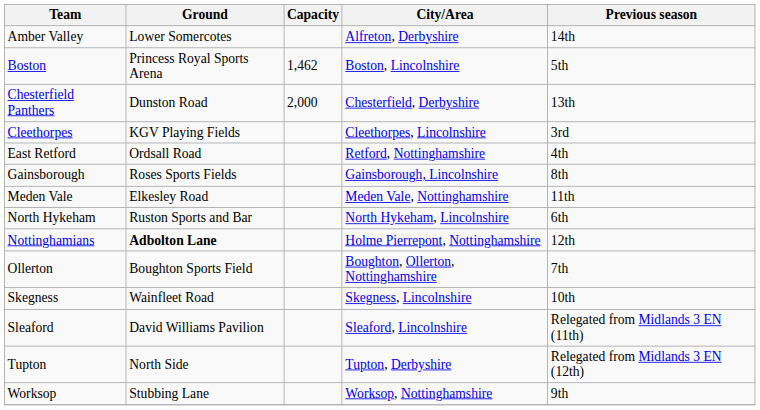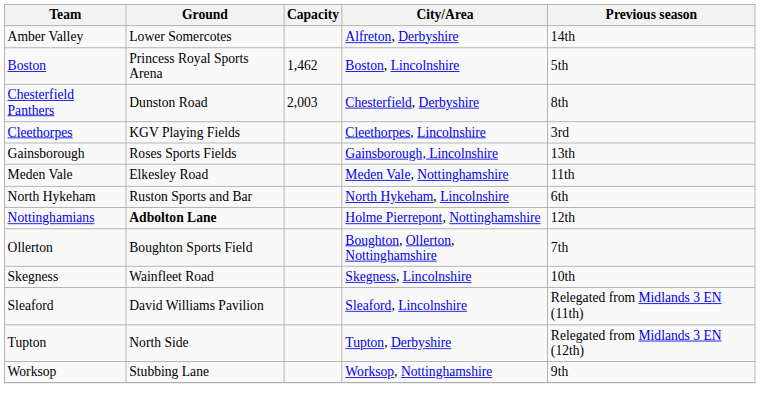 <table class="wikitable sortable" width=100%>
 <tr>
 <th>Team</th>
 <th>Ground</th>
 <th>Capacity</th>
 <th>City/Area</th>
 <th>Previous season</th>
 </tr>
 <tr>
 <td>Amber Valley</td>
 <td>Lower Somercotes</td>
 <td></td>
 <td><a href='#'>Alfreton</a>, <a href='#'>Derbyshire</a></td>
 <td>14th</td>
 </tr>
 <tr>
 <td><a href='#'>Boston</a></td>
 <td>Princess Royal Sports Arena</td>
 <td>1,462</td>
 <td><a href='#'>Boston</a>, <a href='#'>Lincolnshire</a></td>
 <td>5th</td>
 </tr>
 <tr>
 <td><a href='#'>Chesterfield Panthers</a></td>
 <td>Dunston Road</td>
-<td>2,000</td>
+<td>2,003</td>
 <td><a href='#'>Chesterfield</a>, <a href='#'>Derbyshire</a></td>
-<td>13th</td>
+<td>8th</td>
 </tr>
 <tr>
 <td><a href='#'>Cleethorpes</a></td>
 <td>KGV Playing Fields</td>
 <td></td>
 <td><a href='#'>Cleethorpes</a>, <a href='#'>Lincolnshire</a></td>
 <td>3rd</td>
 </tr>
 <tr>
-<td>East Retford</td>
-<td>Ordsall Road</td>
-<td></td>
-<td><a href='#'>Retford</a>, <a href='#'>Nottinghamshire</a></td>
-<td>4th</td>
-</tr>
-<tr>
 <td>Gainsborough</td>
 <td>Roses Sports Fields</td>
 <td></td>
 <td><a href='#'>Gainsborough, Lincolnshire</a></td>
-<td>8th</td>
+<td>13th</td>
 </tr>
 <tr>
 <td>Meden Vale</td>
 <td>Elkesley Road</td>
 <td></td>
 <td><a href='#'>Meden Vale</a>, <a href='#'>Nottinghamshire</a></td>
 <td>11th</td>
 </tr>
 <tr>
 <td>North Hykeham</td>
 <td>Ruston Sports and Bar</td>
 <td></td>
 <td><a href='#'>North Hykeham</a>, <a href='#'>Lincolnshire</a></td>
 <td>6th</td>
 </tr>
 <tr>
 <td><a href='#'>Nottinghamians</a></td>
 <td><strong>Adbolton Lane</strong></td>
 <td></td>
 <td><a href='#'>Holme Pierrepont</a>, <a href='#'>Nottinghamshire</a></td>
 <td>12th</td>
 </tr>
 <tr>
 <td>Ollerton</td>
 <td>Boughton Sports Field</td>
 <td></td>
 <td><a href='#'>Boughton</a>, <a href='#'>Ollerton</a>, <a href='#'>Nottinghamshire</a></td>
 <td>7th</td>
 </tr>
 <tr>
 <td>Skegness</td>
 <td>Wainfleet Road</td>
 <td></td>
 <td><a href='#'>Skegness</a>, <a href='#'>Lincolnshire</a></td>
 <td>10th</td>
 </tr>
 <tr>
 <td>Sleaford</td>
 <td>David Williams Pavilion</td>
 <td></td>
 <td><a href='#'>Sleaford</a>, <a href='#'>Lincolnshire</a></td>
 <td>Relegated from <a href='#'>Midlands 3 EN</a> (11th)</td>
 </tr>
 <tr>
 <td>Tupton</td>
 <td>North Side</td>
 <td></td>
 <td><a href='#'>Tupton</a>, <a href='#'>Derbyshire</a></td>
 <td>Relegated from <a href='#'>Midlands 3 EN</a> (12th)</td>
 </tr>
 <tr>
 <td>Worksop</td>
 <td>Stubbing Lane</td>
 <td></td>
 <td><a href='#'>Worksop</a>, <a href='#'>Nottinghamshire</a></td>
 <td>9th</td>
 </tr>
 <tr>
 </tr>
 </table>
